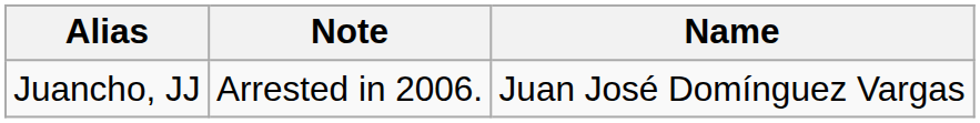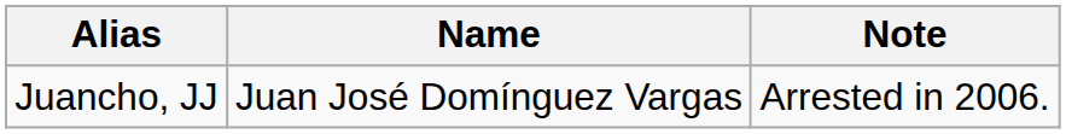 <table class="wikitable">
 <tr>
 <th>Alias</th>
+<th>Name</th>
 <th>Note</th>
-<th>Name</th>
 </tr>
 <tr>
 <td>Juancho, JJ</td>
+<td>Juan José Domínguez Vargas</td>
 <td>Arrested in 2006.</td>
-<td>Juan José Domínguez Vargas</td>
 </tr>
 </table>
